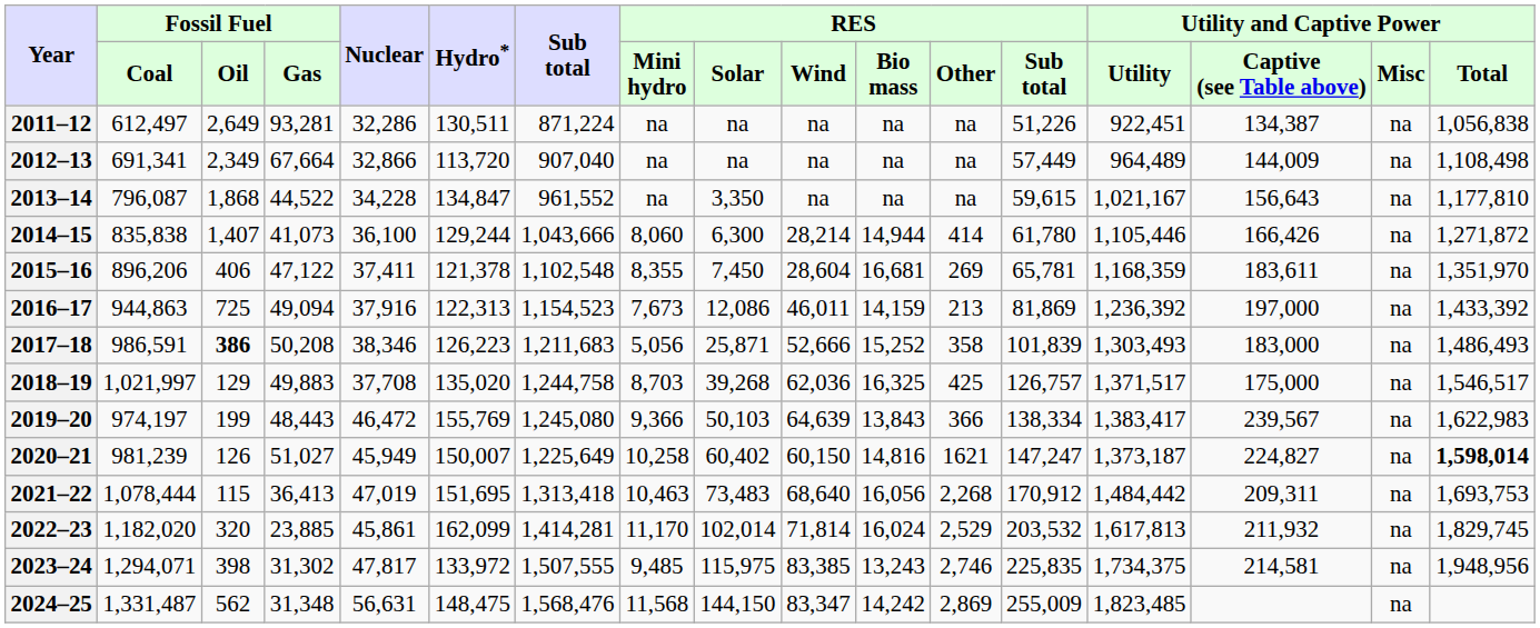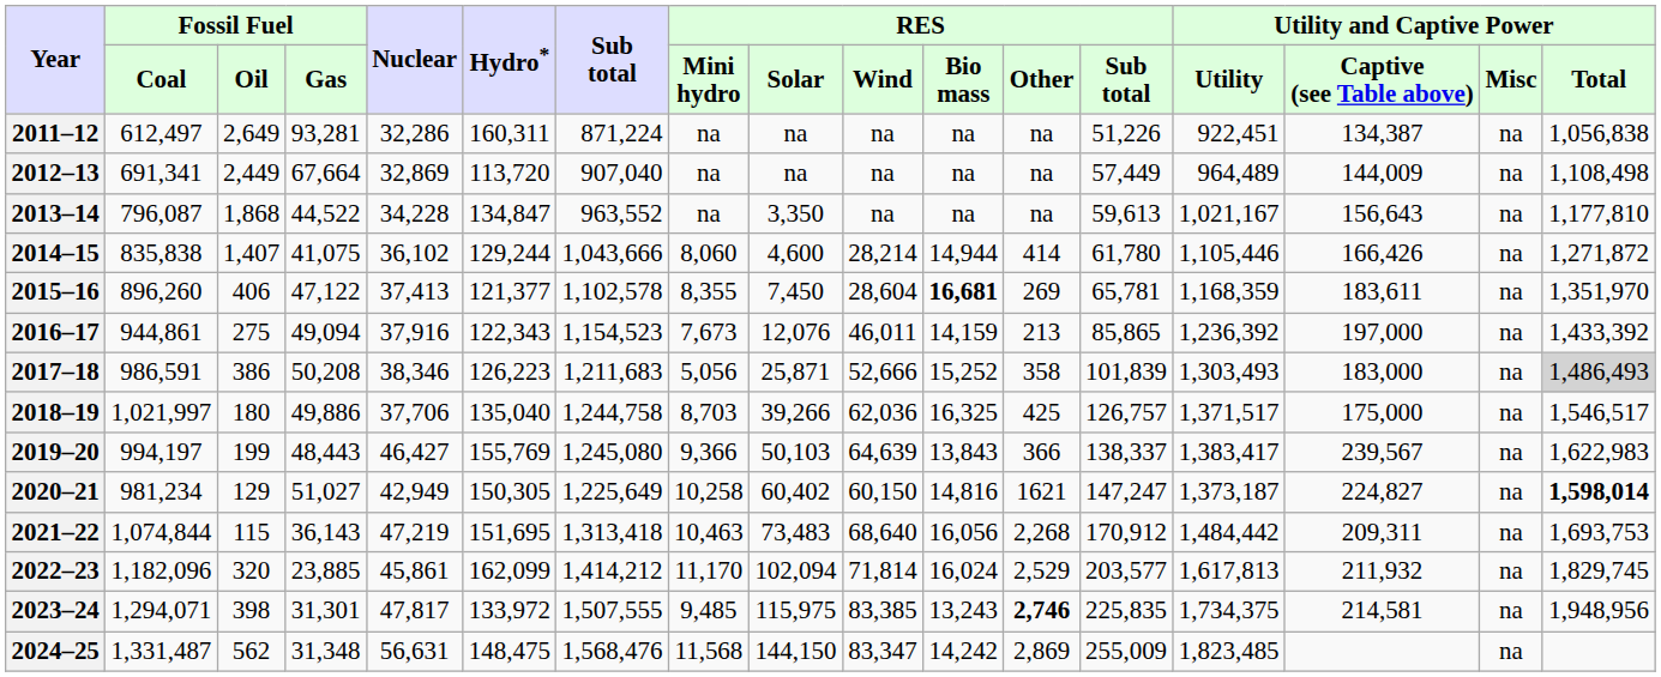 <table class="wikitable" style="text-align:center">
 <tr>
 <th rowspan="2" style="background:#ddf;">Year</th>
 <th colspan="3" style="background:#dfd;">Fossil Fuel</th>
 <th rowspan="2" style="background:#ddf;">Nuclear</th>
 <th rowspan="2" style="background:#ddf;">Hydro<sup>*</sup></th>
 <th rowspan="2" style="background:#ddf;">Sub<br>total</th>
 <th colspan="6" style="background:#dfd;">RES</th>
 <th colspan="4" style="background:#dfd;">Utility and Captive Power</th>
 </tr>
 <tr>
 <th style="background:#dfd;">Coal</th>
 <th style="background:#dfd;">Oil</th>
 <th style="background:#dfd;">Gas</th>
 <th style="background:#dfd;">Mini<br>hydro</th>
 <th style="background:#dfd;">Solar</th>
 <th style="background:#dfd;">Wind</th>
 <th style="background:#dfd;">Bio<br>mass</th>
 <th style="background:#dfd;">Other</th>
 <th style="background:#dfd;">Sub<br>total</th>
 <th style="background:#dfd;">Utility</th>
 <th style="background:#dfd;">Captive<br>(see <a href='#'>Table above</a>)</th>
 <th style="background:#dfd;">Misc</th>
 <th style="background:#dfd;">Total</th>
 </tr>
 <tr>
 <th>2011–12</th>
 <td>612,497</td>
 <td>2,649</td>
 <td>93,281</td>
 <td>32,286</td>
-<td>130,511</td>
+<td>160,311</td>
 <td style="text-align:right;">871,224</td>
 <td>na</td>
 <td>na</td>
 <td>na</td>
 <td>na</td>
 <td>na</td>
 <td>51,226</td>
 <td style="text-align:right;">922,451</td>
 <td>134,387</td>
 <td>na</td>
 <td align="right">1,056,838</td>
 </tr>
 <tr>
 <th>2012–13</th>
 <td>691,341</td>
-<td>2,349</td>
+<td>2,449</td>
 <td>67,664</td>
-<td>32,866</td>
+<td>32,869</td>
 <td>113,720</td>
 <td align="right">907,040</td>
 <td>na</td>
 <td>na</td>
 <td>na</td>
 <td>na</td>
 <td>na</td>
 <td>57,449</td>
 <td style="text-align:right;">964,489</td>
 <td>144,009</td>
 <td>na</td>
 <td align="right">1,108,498</td>
 </tr>
 <tr>
 <th>2013–14</th>
 <td>796,087</td>
 <td>1,868</td>
 <td>44,522</td>
 <td>34,228</td>
 <td>134,847</td>
-<td align="right">961,552</td>
+<td align="right">963,552</td>
 <td>na</td>
 <td>3,350</td>
 <td>na</td>
 <td>na</td>
 <td>na</td>
-<td>59,615</td>
+<td>59,613</td>
 <td align="right">1,021,167</td>
 <td>156,643</td>
 <td>na</td>
 <td align="right">1,177,810</td>
 </tr>
 <tr>
 <th>2014–15</th>
 <td>835,838</td>
 <td>1,407</td>
-<td>41,073</td>
-<td>36,100</td>
+<td>41,075</td>
+<td>36,102</td>
 <td>129,244</td>
 <td style="text-align:right;">1,043,666</td>
 <td>8,060</td>
-<td>6,300</td>
+<td>4,600</td>
 <td>28,214</td>
 <td>14,944</td>
 <td>414</td>
 <td>61,780</td>
 <td align="right">1,105,446</td>
 <td>166,426</td>
 <td>na</td>
 <td align="right">1,271,872</td>
 </tr>
 <tr>
 <th>2015–16</th>
-<td>896,206</td>
+<td>896,260</td>
 <td>406</td>
 <td>47,122</td>
-<td>37,411</td>
-<td>121,378</td>
-<td style="text-align:right;">1,102,548</td>
+<td>37,413</td>
+<td>121,377</td>
+<td style="text-align:right;">1,102,578</td>
 <td>8,355</td>
 <td>7,450</td>
 <td>28,604</td>
-<td>16,681</td>
+<td><strong>16,681</strong></td>
 <td>269</td>
 <td>65,781</td>
 <td align="right">1,168,359</td>
 <td>183,611</td>
 <td>na</td>
 <td align="right">1,351,970</td>
 </tr>
 <tr>
 <th>2016–17</th>
-<td>944,863</td>
-<td>725</td>
+<td>944,861</td>
+<td>275</td>
 <td>49,094</td>
 <td>37,916</td>
-<td>122,313</td>
+<td>122,343</td>
 <td style="text-align:right;">1,154,523</td>
 <td>7,673</td>
-<td>12,086</td>
+<td>12,076</td>
 <td>46,011</td>
 <td>14,159</td>
 <td>213</td>
-<td>81,869</td>
+<td>85,865</td>
 <td align="right">1,236,392</td>
 <td>197,000</td>
 <td>na</td>
 <td align="right">1,433,392</td>
 </tr>
 <tr>
 <th>2017–18</th>
 <td>986,591</td>
-<td><strong>386</strong></td>
+<td>386</td>
 <td>50,208</td>
 <td>38,346</td>
 <td>126,223</td>
 <td style="text-align:right;">1,211,683</td>
 <td>5,056</td>
 <td>25,871</td>
 <td>52,666</td>
 <td>15,252</td>
 <td>358</td>
 <td>101,839</td>
 <td align="right">1,303,493</td>
 <td>183,000</td>
 <td>na</td>
-<td align="right">1,486,493</td>
+<td align="right" style="background: lightgrey;">1,486,493</td>
 </tr>
 <tr>
 <th>2018–19</th>
 <td>1,021,997</td>
-<td>129</td>
-<td>49,883</td>
-<td>37,708</td>
-<td>135,020</td>
+<td>180</td>
+<td>49,886</td>
+<td>37,706</td>
+<td>135,040</td>
 <td style="text-align:right;">1,244,758</td>
 <td>8,703</td>
-<td>39,268</td>
+<td>39,266</td>
 <td>62,036</td>
 <td>16,325</td>
 <td>425</td>
 <td>126,757</td>
 <td align="right">1,371,517</td>
 <td>175,000</td>
 <td>na</td>
 <td align="right">1,546,517</td>
 </tr>
 <tr>
 <th>2019–20</th>
-<td>974,197</td>
+<td>994,197</td>
 <td>199</td>
 <td>48,443</td>
-<td>46,472</td>
+<td>46,427</td>
 <td>155,769</td>
 <td style="text-align:right;">1,245,080</td>
 <td>9,366</td>
 <td>50,103</td>
 <td>64,639</td>
 <td>13,843</td>
 <td>366</td>
-<td>138,334</td>
+<td>138,337</td>
 <td align="right">1,383,417</td>
 <td>239,567</td>
 <td>na</td>
 <td align="right">1,622,983</td>
 </tr>
 <tr>
 <th>2020–21</th>
-<td>981,239</td>
-<td>126</td>
+<td>981,234</td>
+<td>129</td>
 <td>51,027</td>
-<td>45,949</td>
-<td>150,007</td>
+<td>42,949</td>
+<td>150,305</td>
 <td style="text-align:right;">1,225,649</td>
 <td>10,258</td>
 <td>60,402</td>
 <td>60,150</td>
 <td>14,816</td>
 <td>1621</td>
 <td>147,247</td>
 <td align="right">1,373,187</td>
 <td>224,827</td>
 <td>na</td>
 <td align="right"><strong>1,598,014</strong></td>
 </tr>
 <tr>
 <th>2021–22</th>
-<td>1,078,444</td>
+<td>1,074,844</td>
 <td>115</td>
-<td>36,413</td>
-<td>47,019</td>
+<td>36,143</td>
+<td>47,219</td>
 <td>151,695</td>
 <td style="text-align:right;">1,313,418</td>
 <td>10,463</td>
 <td>73,483</td>
 <td>68,640</td>
 <td>16,056</td>
 <td>2,268</td>
 <td>170,912</td>
 <td align="right">1,484,442</td>
 <td>209,311</td>
 <td>na</td>
 <td align="right">1,693,753</td>
 </tr>
 <tr>
 <th>2022–23</th>
-<td>1,182,020</td>
+<td>1,182,096</td>
 <td>320</td>
 <td>23,885</td>
 <td>45,861</td>
 <td>162,099</td>
-<td style="text-align:right;">1,414,281</td>
+<td style="text-align:right;">1,414,212</td>
 <td>11,170</td>
-<td>102,014</td>
+<td>102,094</td>
 <td>71,814</td>
 <td>16,024</td>
 <td>2,529</td>
-<td>203,532</td>
+<td>203,577</td>
 <td align="right">1,617,813</td>
 <td>211,932</td>
 <td>na</td>
 <td align="right">1,829,745</td>
 </tr>
 <tr>
 <th>2023–24</th>
 <td>1,294,071</td>
 <td>398</td>
-<td>31,302</td>
+<td>31,301</td>
 <td>47,817</td>
 <td>133,972</td>
 <td style="text-align:right;">1,507,555</td>
 <td>9,485</td>
 <td>115,975</td>
 <td>83,385</td>
 <td>13,243</td>
-<td>2,746</td>
+<td><strong>2,746</strong></td>
 <td>225,835</td>
 <td align="right">1,734,375</td>
 <td>214,581</td>
 <td>na</td>
 <td align="right">1,948,956</td>
 </tr>
 <tr>
 <th>2024–25</th>
 <td>1,331,487</td>
 <td>562</td>
 <td>31,348</td>
 <td>56,631</td>
 <td>148,475</td>
 <td style="text-align:right;">1,568,476</td>
 <td>11,568</td>
 <td>144,150</td>
 <td>83,347</td>
 <td>14,242</td>
 <td>2,869</td>
 <td>255,009</td>
 <td align="right">1,823,485</td>
 <td></td>
 <td>na</td>
 <td align="right"></td>
 </tr>
 </table>
